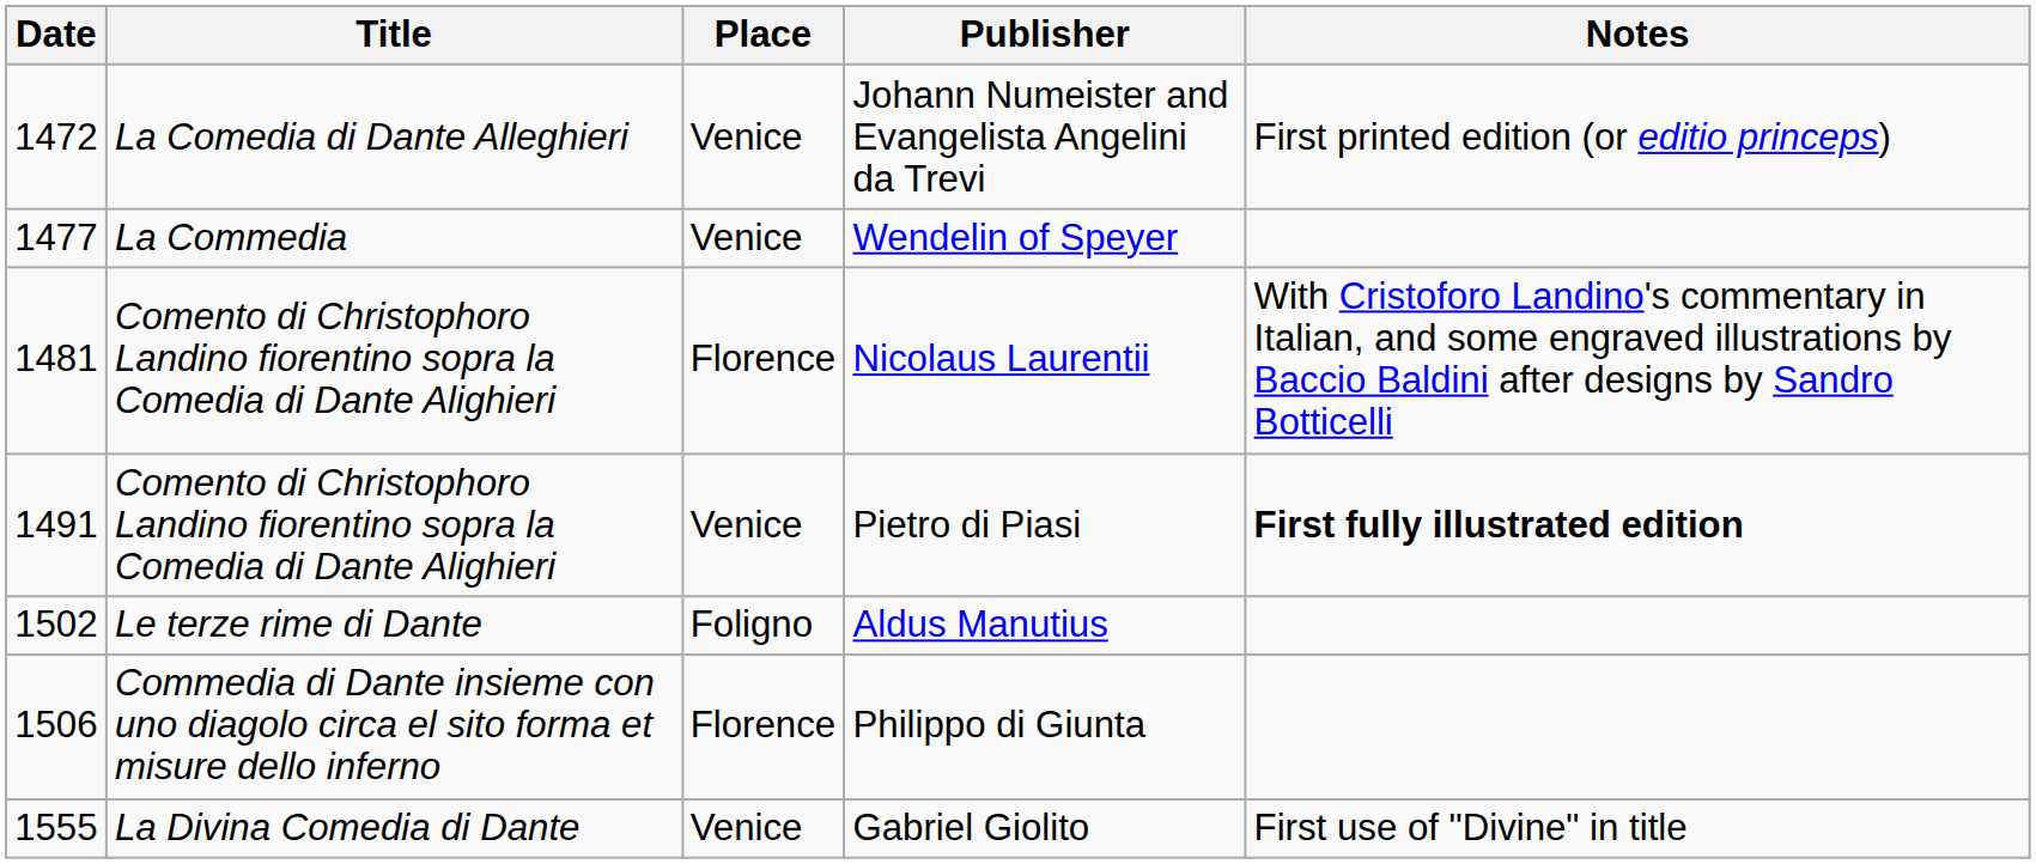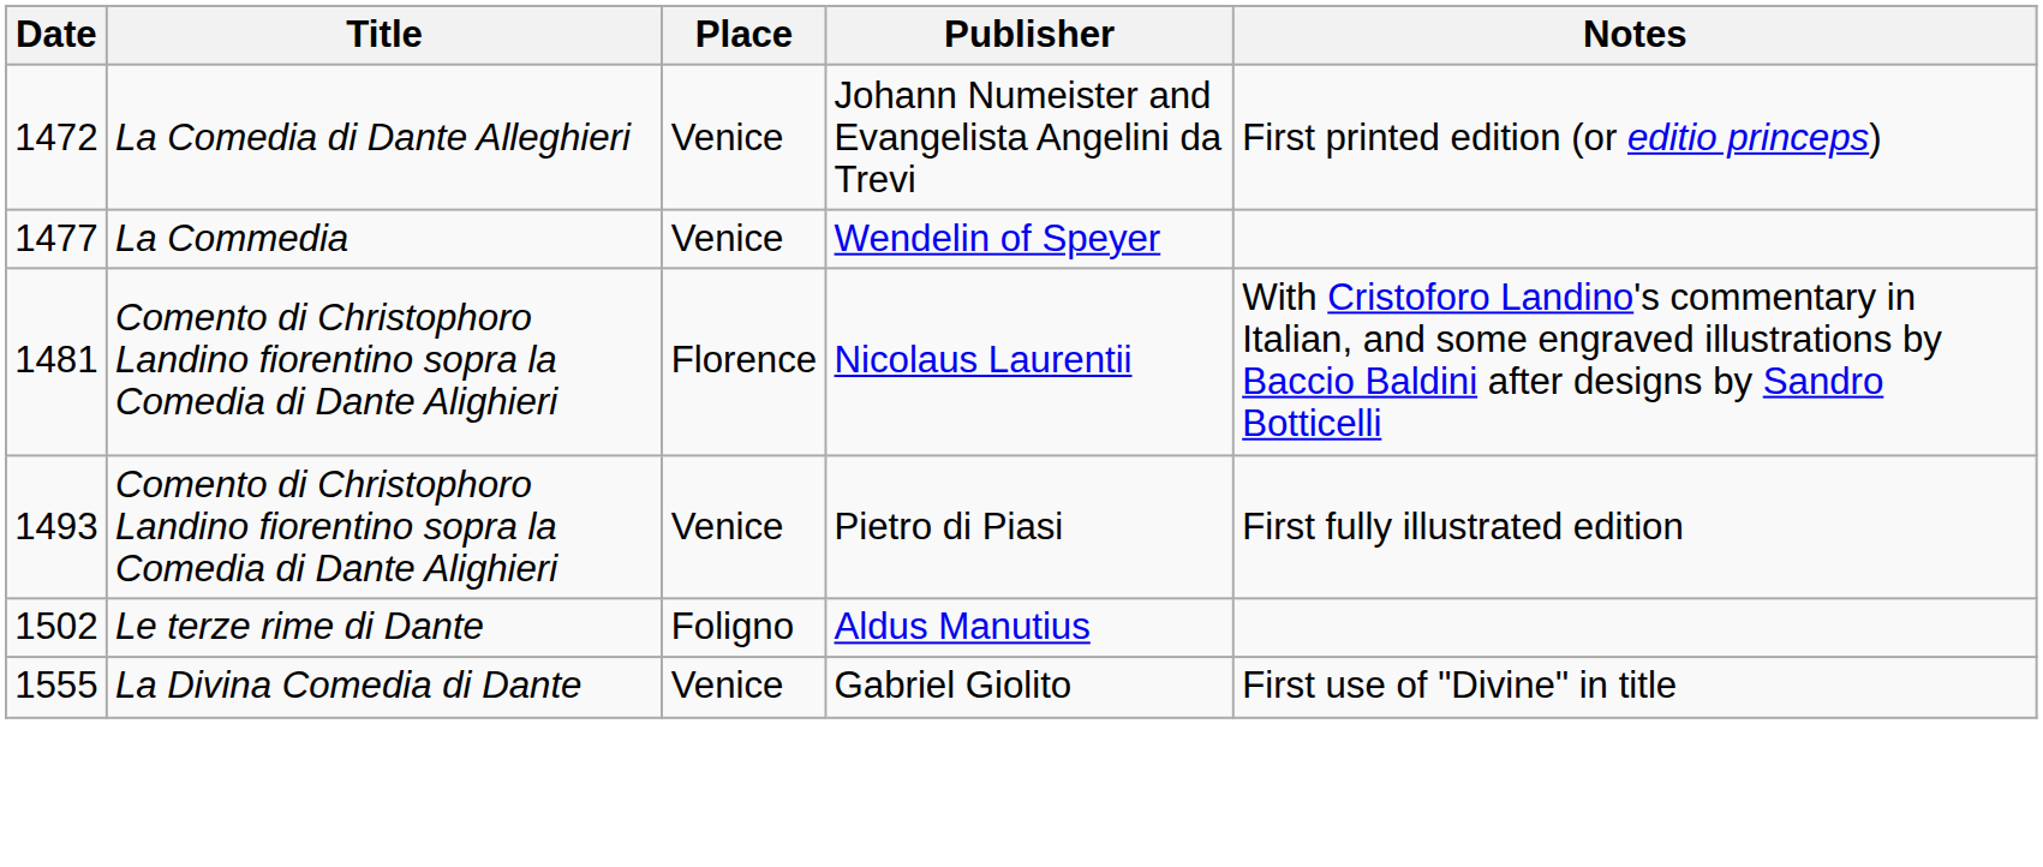 <table class="wikitable">
 <tr>
 <th>Date</th>
 <th>Title</th>
 <th>Place</th>
 <th>Publisher</th>
 <th>Notes</th>
 </tr>
 <tr>
 <td>1472</td>
 <td><em>La Comedia di Dante Alleghieri</em></td>
 <td>Venice</td>
 <td>Johann Numeister and Evangelista Angelini da Trevi</td>
 <td>First printed edition (or <em><a href='#'>editio princeps</a></em>)</td>
 </tr>
 <tr>
 <td>1477</td>
 <td><em>La Commedia</em></td>
 <td>Venice</td>
 <td><a href='#'>Wendelin of Speyer</a></td>
 <td></td>
 </tr>
 <tr>
 <td>1481</td>
 <td><em>Comento di Christophoro Landino fiorentino sopra la Comedia di Dante Alighieri</em></td>
 <td>Florence</td>
 <td><a href='#'>Nicolaus Laurentii</a></td>
 <td>With <a href='#'>Cristoforo Landino</a>'s commentary in Italian, and some engraved illustrations by <a href='#'>Baccio Baldini</a> after designs by <a href='#'>Sandro Botticelli</a></td>
 </tr>
 <tr>
-<td>1491</td>
+<td>1493</td>
 <td><em>Comento di Christophoro Landino fiorentino sopra la Comedia di Dante Alighieri</em></td>
 <td>Venice</td>
 <td>Pietro di Piasi</td>
-<td><strong>First fully illustrated edition</strong></td>
+<td>First fully illustrated edition</td>
 </tr>
 <tr>
 <td>1502</td>
 <td><em>Le terze rime di Dante</em></td>
 <td>Foligno</td>
 <td><a href='#'>Aldus Manutius</a></td>
-<td></td>
-</tr>
-<tr>
-<td>1506</td>
-<td><em>Commedia di Dante insieme con uno diagolo circa el sito forma et misure dello inferno</em></td>
-<td>Florence</td>
-<td>Philippo di Giunta</td>
 <td></td>
 </tr>
 <tr>
 <td>1555</td>
 <td><em>La Divina Comedia di Dante</em></td>
 <td>Venice</td>
 <td>Gabriel Giolito</td>
 <td>First use of "Divine" in title</td>
 </tr>
 </table>
